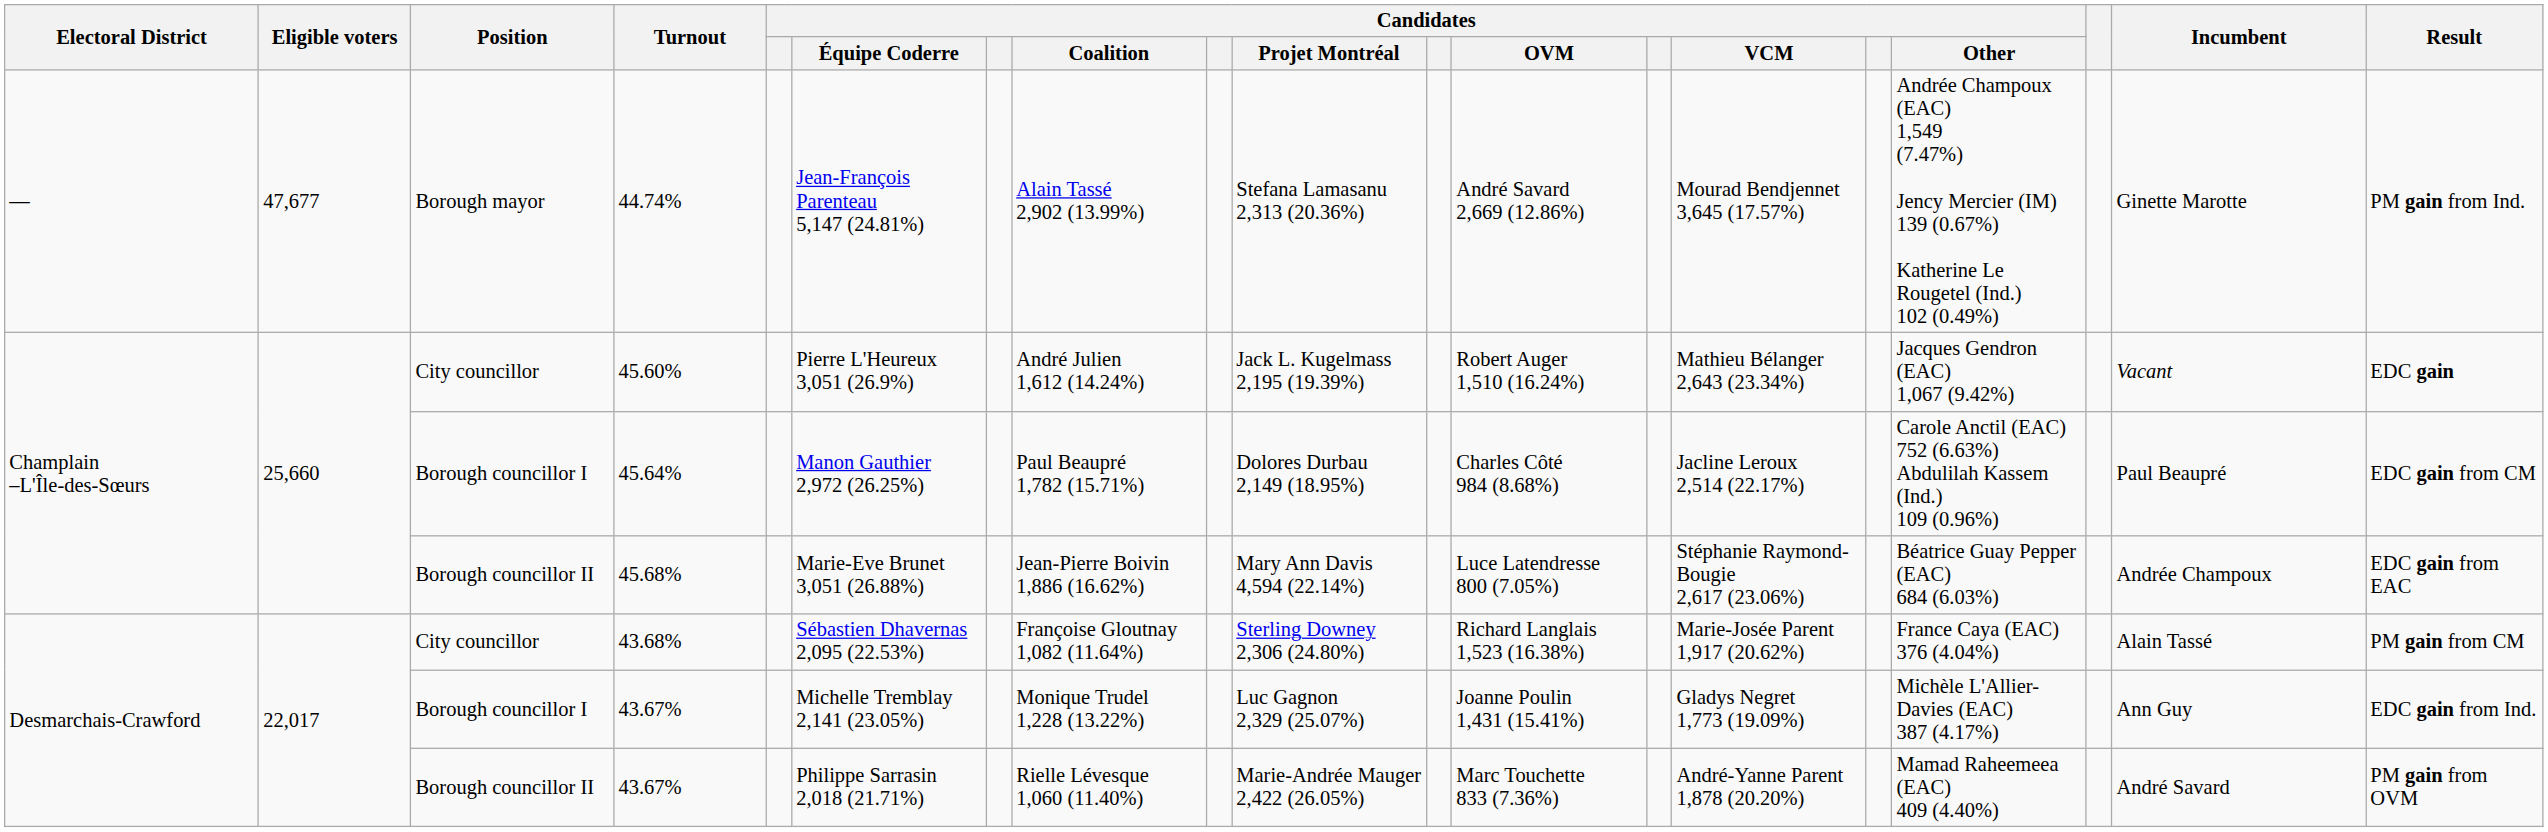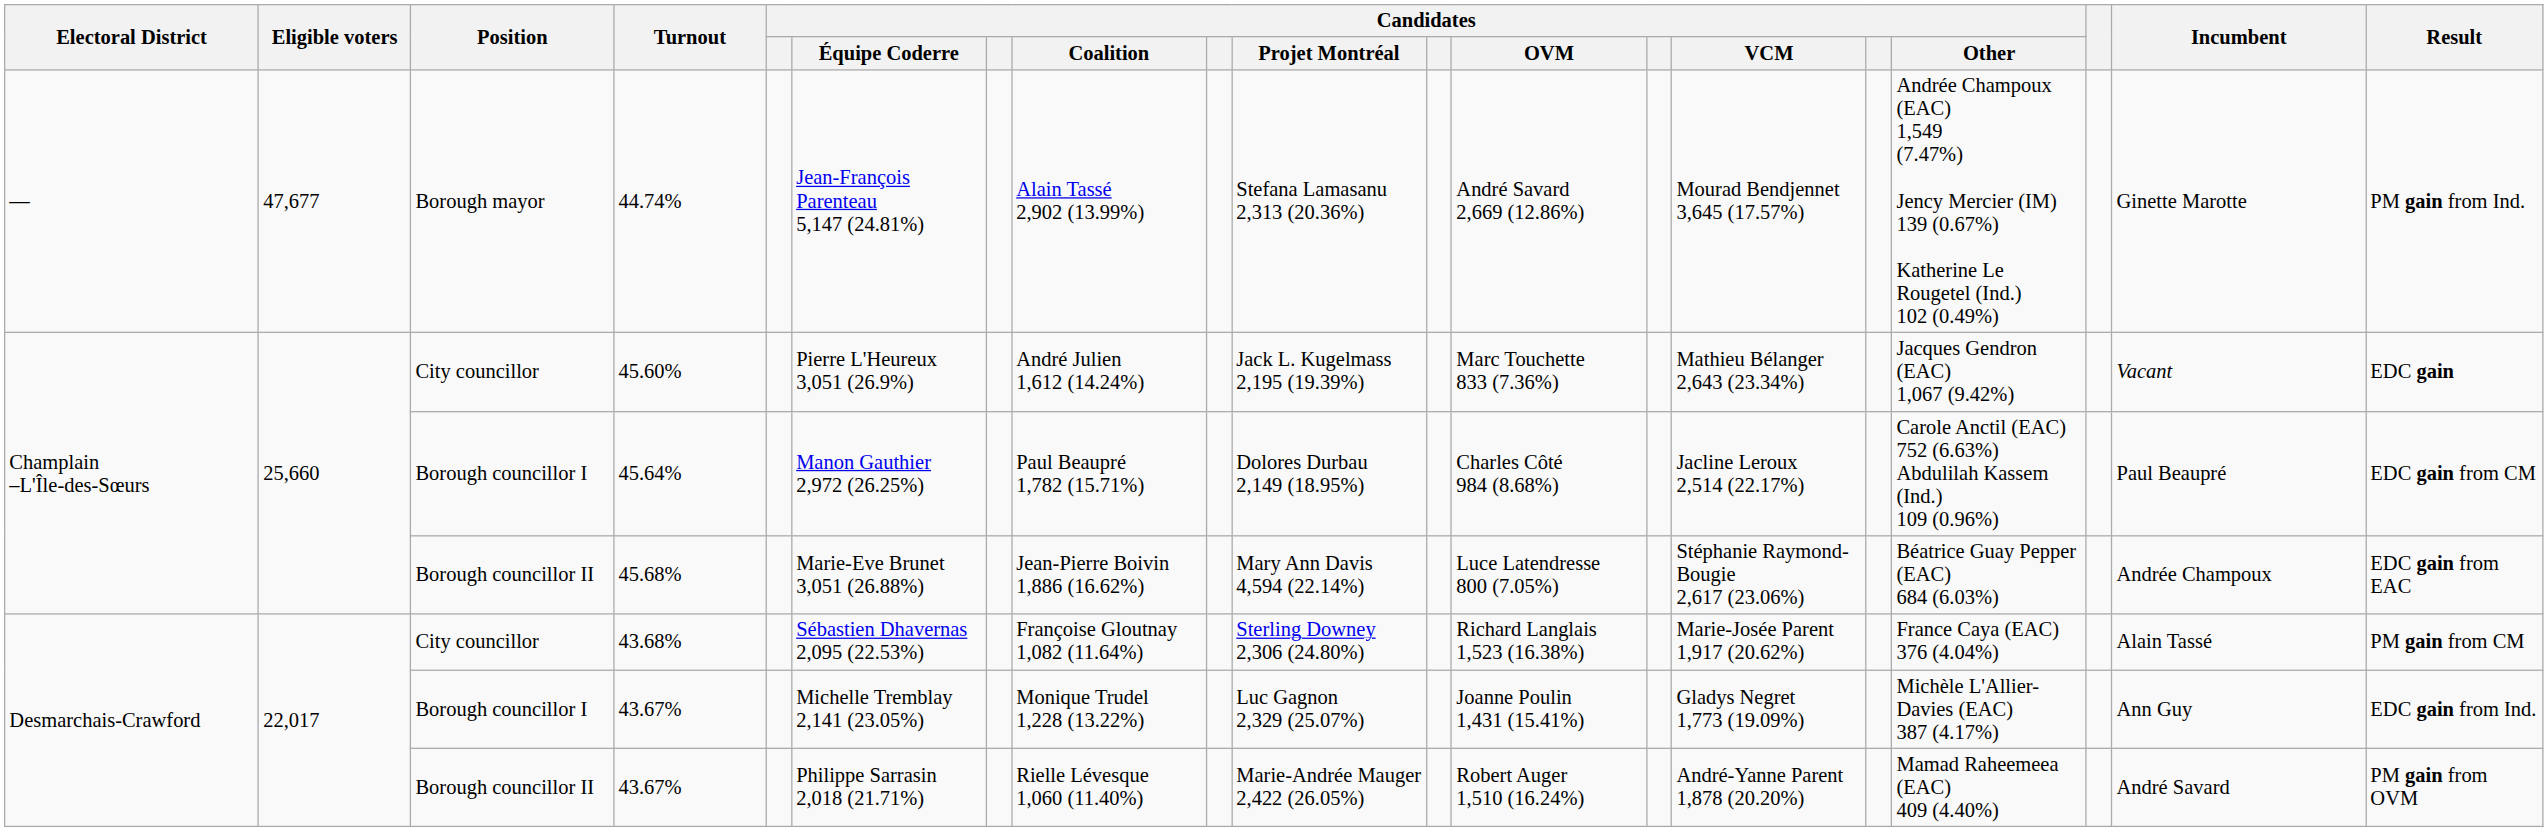 <table class="wikitable" width="100%">
 <tr>
 <th width=10% rowspan=2>Electoral District</th>
 <th width=6% rowspan=2>Eligible voters</th>
 <th width=8% rowspan=2>Position</th>
 <th width=6% rowspan=2>Turnout</th>
 <th colspan=12>Candidates</th>
 <th width=1% rowspan=2> </th>
 <th width=10% rowspan=2>Incumbent</th>
 <th width=9% rowspan=2>Result</th>
 </tr>
 <tr>
 <th width=1% > </th>
 <th width=7.67% >Équipe Coderre</th>
 <th width=1% > </th>
 <th width=7.67% >Coalition</th>
 <th width=1% > </th>
 <th width=7.67% ><span>Projet Montréal</span></th>
 <th width=1% > </th>
 <th width=7.67% >OVM</th>
 <th width=1% > </th>
 <th width=7.67% >VCM</th>
 <th width=1% > </th>
 <th width=7.67% >Other</th>
 </tr>
 <tr>
 <td>—</td>
 <td>47,677</td>
 <td>Borough mayor</td>
 <td>44.74%</td>
 <td> </td>
 <td><a href='#'>Jean-François Parenteau</a><br>5,147 (24.81%)</td>
 <td></td>
 <td><a href='#'>Alain Tassé</a><br>2,902 (13.99%)</td>
 <td></td>
 <td>Stefana Lamasanu<br>2,313 (20.36%)</td>
 <td></td>
 <td>André Savard<br>2,669 (12.86%)</td>
 <td></td>
 <td>Mourad Bendjennet<br>3,645 (17.57%)</td>
 <td></td>
 <td>Andrée Champoux (EAC)<br>1,549<br>(7.47%)<br><br>Jency Mercier (IM)<br>139 (0.67%)<br><br>Katherine Le Rougetel (Ind.)<br>102 (0.49%)</td>
 <td> </td>
 <td>Ginette Marotte</td>
 <td>PM <strong>gain</strong> from Ind.</td>
 </tr>
 <tr>
 <td rowspan=3>Champlain<br>–L'Île-des-Sœurs</td>
 <td rowspan=3>25,660</td>
 <td>City councillor</td>
 <td>45.60%</td>
 <td></td>
 <td>Pierre L'Heureux<br>3,051 (26.9%)</td>
 <td></td>
 <td>André Julien<br>1,612 (14.24%)</td>
 <td></td>
 <td>Jack L. Kugelmass<br>2,195 (19.39%)</td>
 <td></td>
-<td>Robert Auger<br>1,510 (16.24%)</td>
+<td>Marc Touchette<br>833 (7.36%)</td>
 <td></td>
 <td>Mathieu Bélanger<br>2,643 (23.34%)</td>
 <td></td>
 <td>Jacques Gendron (EAC)<br>1,067 (9.42%)</td>
 <td></td>
 <td><em>Vacant</em></td>
 <td>EDC <strong>gain</strong></td>
 </tr>
 <tr>
 <td>Borough councillor I</td>
 <td>45.64%</td>
 <td></td>
 <td><a href='#'>Manon Gauthier</a><br>2,972 (26.25%)</td>
 <td></td>
 <td>Paul Beaupré<br>1,782 (15.71%)</td>
 <td></td>
 <td>Dolores Durbau<br>2,149 (18.95%)</td>
 <td></td>
 <td>Charles Côté<br>984 (8.68%)</td>
 <td></td>
 <td>Jacline Leroux<br>2,514 (22.17%)</td>
 <td></td>
 <td>Carole Anctil (EAC)<br>752 (6.63%)<br>Abdulilah Kassem (Ind.)<br>109 (0.96%)</td>
 <td> </td>
 <td>Paul Beaupré</td>
 <td>EDC <strong>gain</strong> from CM</td>
 </tr>
 <tr>
 <td>Borough councillor II</td>
 <td>45.68%</td>
 <td></td>
 <td>Marie-Eve Brunet<br>3,051 (26.88%)</td>
 <td></td>
 <td>Jean-Pierre Boivin<br>1,886 (16.62%)</td>
 <td></td>
 <td>Mary Ann Davis<br>4,594 (22.14%)</td>
 <td></td>
 <td>Luce Latendresse<br>800 (7.05%)</td>
 <td></td>
 <td>Stéphanie Raymond-Bougie<br>2,617 (23.06%)</td>
 <td></td>
 <td>Béatrice Guay Pepper (EAC)<br>684 (6.03%)</td>
 <td> </td>
 <td>Andrée Champoux</td>
 <td>EDC <strong>gain</strong> from EAC</td>
 </tr>
 <tr>
 <td rowspan=3>Desmarchais-Crawford</td>
 <td rowspan=3>22,017</td>
 <td>City councillor</td>
 <td>43.68%</td>
 <td></td>
 <td><a href='#'>Sébastien Dhavernas</a><br>2,095 (22.53%)</td>
 <td></td>
 <td>Françoise Gloutnay<br>1,082 (11.64%)</td>
 <td></td>
 <td><a href='#'>Sterling Downey</a><br>2,306 (24.80%)</td>
 <td></td>
 <td>Richard Langlais<br>1,523 (16.38%)</td>
 <td></td>
 <td>Marie-Josée Parent<br>1,917 (20.62%)</td>
 <td></td>
 <td>France Caya (EAC)<br>376 (4.04%)</td>
 <td> </td>
 <td>Alain Tassé</td>
 <td>PM <strong>gain</strong> from CM</td>
 </tr>
 <tr>
 <td>Borough councillor I</td>
 <td>43.67%</td>
 <td></td>
 <td>Michelle Tremblay<br>2,141 (23.05%)</td>
 <td></td>
 <td>Monique Trudel<br>1,228 (13.22%)</td>
 <td></td>
 <td>Luc Gagnon<br>2,329 (25.07%)</td>
 <td></td>
 <td>Joanne Poulin<br>1,431 (15.41%)</td>
 <td></td>
 <td>Gladys Negret<br>1,773 (19.09%)</td>
 <td></td>
 <td>Michèle L'Allier-Davies (EAC)<br>387 (4.17%)</td>
 <td> </td>
 <td>Ann Guy</td>
 <td>EDC <strong>gain</strong> from Ind.</td>
 </tr>
 <tr>
 <td>Borough councillor II</td>
 <td>43.67%</td>
 <td></td>
 <td>Philippe Sarrasin<br>2,018 (21.71%)</td>
 <td></td>
 <td>Rielle Lévesque<br>1,060 (11.40%)</td>
 <td></td>
 <td>Marie-Andrée Mauger<br>2,422 (26.05%)</td>
 <td></td>
-<td>Marc Touchette<br>833 (7.36%)</td>
+<td>Robert Auger<br>1,510 (16.24%)</td>
 <td></td>
 <td>André-Yanne Parent<br>1,878 (20.20%)</td>
 <td></td>
 <td>Mamad Raheemeea (EAC)<br>409 (4.40%)</td>
 <td> </td>
 <td>André Savard</td>
 <td>PM <strong>gain</strong> from OVM</td>
 </tr>
 </table>
